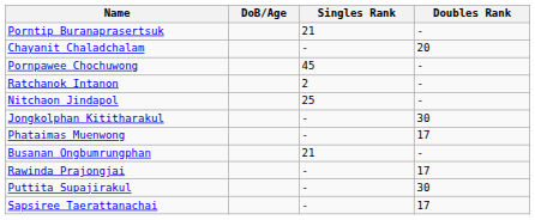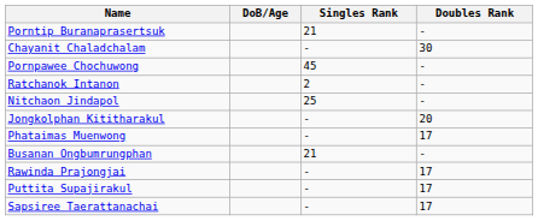 <table class="wikitable"  style="width:600px; font-size:95%;">
 <tr>
 <th align="left">Name</th>
 <th align="left">DoB/Age</th>
 <th align="left">Singles Rank</th>
 <th align="left">Doubles Rank</th>
 </tr>
 <tr>
 <td><a href='#'>Porntip Buranaprasertsuk</a></td>
 <td></td>
 <td>21</td>
 <td>-</td>
 </tr>
 <tr>
 <td><a href='#'>Chayanit Chaladchalam</a></td>
 <td></td>
 <td>-</td>
-<td>20</td>
+<td>30</td>
 </tr>
 <tr>
 <td><a href='#'>Pornpawee Chochuwong</a></td>
 <td></td>
 <td>45</td>
 <td>-</td>
 </tr>
 <tr>
 <td><a href='#'>Ratchanok Intanon</a></td>
 <td></td>
 <td>2</td>
 <td>-</td>
 </tr>
 <tr>
 <td><a href='#'>Nitchaon Jindapol</a></td>
 <td></td>
 <td>25</td>
 <td>-</td>
 </tr>
 <tr>
 <td><a href='#'>Jongkolphan Kititharakul</a></td>
 <td></td>
 <td>-</td>
-<td>30</td>
+<td>20</td>
 </tr>
 <tr>
 <td><a href='#'>Phataimas Muenwong</a></td>
 <td></td>
 <td>-</td>
 <td>17</td>
 </tr>
 <tr>
 <td><a href='#'>Busanan Ongbumrungphan</a></td>
 <td></td>
 <td>21</td>
 <td>-</td>
 </tr>
 <tr>
 <td><a href='#'>Rawinda Prajongjai</a></td>
 <td></td>
 <td>-</td>
 <td>17</td>
 </tr>
 <tr>
 <td><a href='#'>Puttita Supajirakul</a></td>
 <td></td>
 <td>-</td>
-<td>30</td>
+<td>17</td>
 </tr>
 <tr>
 <td><a href='#'>Sapsiree Taerattanachai</a></td>
 <td></td>
 <td>-</td>
 <td>17</td>
 </tr>
 </table>
